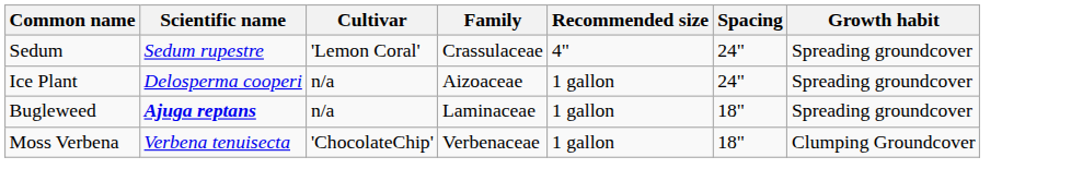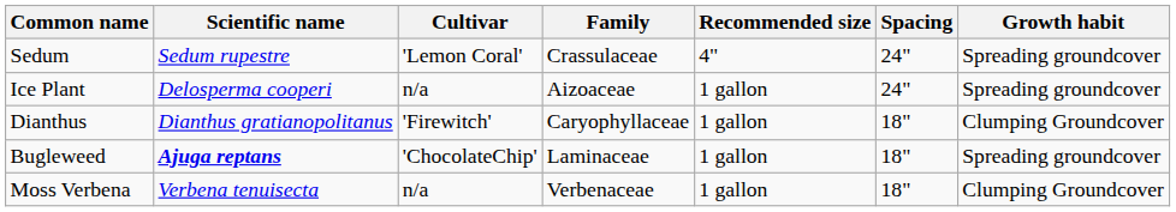 <table class="wikitable sortable">
 <tr>
 <th>Common name</th>
 <th>Scientific name</th>
 <th>Cultivar</th>
 <th>Family</th>
 <th>Recommended size</th>
 <th>Spacing</th>
 <th>Growth habit</th>
 </tr>
 <tr>
 <td>Sedum</td>
 <td><em><a href='#'>Sedum rupestre</a></em></td>
 <td>'Lemon Coral'</td>
 <td>Crassulaceae</td>
 <td>4"</td>
 <td>24"</td>
 <td>Spreading groundcover</td>
 </tr>
 <tr>
 <td>Ice Plant</td>
 <td><em><a href='#'>Delosperma cooperi</a></em></td>
 <td>n/a</td>
 <td>Aizoaceae</td>
 <td>1 gallon</td>
 <td>24"</td>
 <td>Spreading groundcover</td>
 </tr>
 <tr>
+<td>Dianthus</td>
+<td><em><a href='#'>Dianthus gratianopolitanus</a></em></td>
+<td>'Firewitch'</td>
+<td>Caryophyllaceae</td>
+<td>1 gallon</td>
+<td>18"</td>
+<td>Clumping Groundcover</td>
+</tr>
+<tr>
 <td>Bugleweed</td>
 <td><strong><em><a href='#'>Ajuga reptans</a></em></strong></td>
-<td>n/a</td>
+<td>'ChocolateChip'</td>
 <td>Laminaceae</td>
 <td>1 gallon</td>
 <td>18"</td>
 <td>Spreading groundcover</td>
 </tr>
 <tr>
 <td>Moss Verbena</td>
 <td><em><a href='#'>Verbena tenuisecta</a></em></td>
-<td>'ChocolateChip'</td>
+<td>n/a</td>
 <td>Verbenaceae</td>
 <td>1 gallon</td>
 <td>18"</td>
 <td>Clumping Groundcover</td>
 </tr>
 </table>
